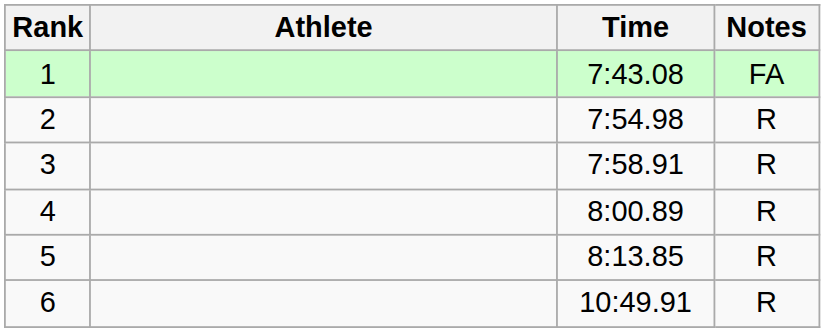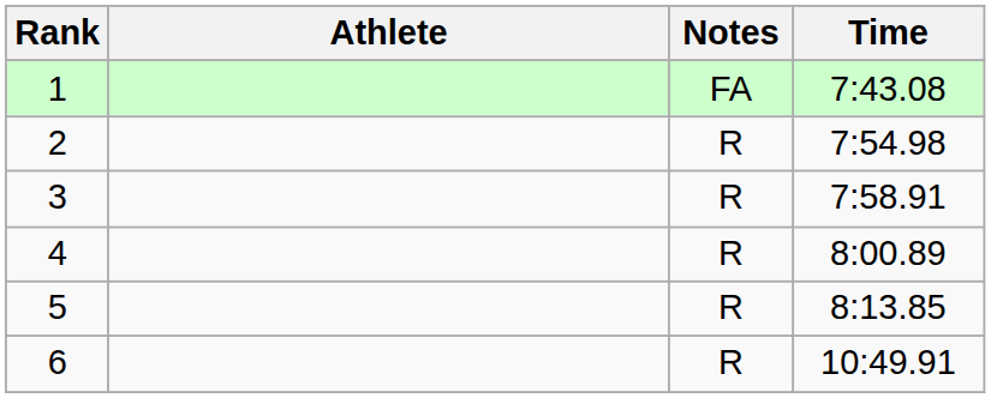 <table class=wikitable style="text-align:center">
 <tr>
 <th width=40>Rank</th>
 <th width=250>Athlete</th>
+<th width=50>Notes</th>
 <th width=80>Time</th>
-<th width=50>Notes</th>
 </tr>
 <tr bgcolor="ccffcc">
 <td>1</td>
 <td align="left"></td>
+<td>FA</td>
 <td>7:43.08</td>
-<td>FA</td>
 </tr>
 <tr>
 <td>2</td>
 <td align="left"></td>
+<td>R</td>
 <td>7:54.98</td>
-<td>R</td>
 </tr>
 <tr>
 <td>3</td>
 <td align="left"></td>
+<td>R</td>
 <td>7:58.91</td>
-<td>R</td>
 </tr>
 <tr>
 <td>4</td>
 <td align="left"></td>
+<td>R</td>
 <td>8:00.89</td>
-<td>R</td>
 </tr>
 <tr>
 <td>5</td>
 <td align="left"></td>
+<td>R</td>
 <td>8:13.85</td>
-<td>R</td>
 </tr>
 <tr>
 <td>6</td>
 <td align="left"></td>
+<td>R</td>
 <td>10:49.91</td>
-<td>R</td>
 </tr>
 </table>
